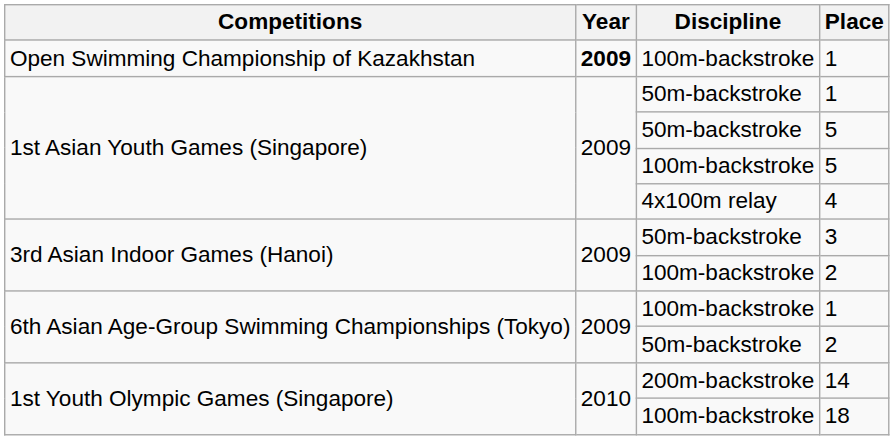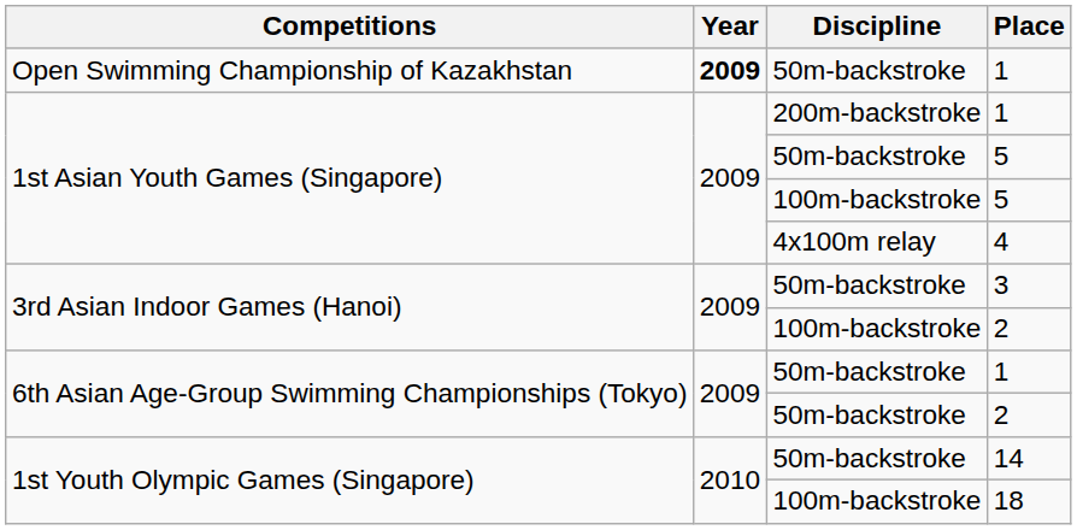 <table class="wikitable">
 <tr>
 <th>Competitions</th>
 <th>Year</th>
 <th>Discipline</th>
 <th>Place</th>
 </tr>
 <tr>
 <td>Open Swimming Championship of Kazakhstan</td>
 <td><strong>2009</strong></td>
-<td>100m-backstroke</td>
+<td>50m-backstroke</td>
 <td>1</td>
 </tr>
 <tr>
 <td rowspan="4">1st Asian Youth Games (Singapore)</td>
 <td rowspan="4">2009</td>
-<td>50m-backstroke</td>
+<td>200m-backstroke</td>
 <td>1</td>
 </tr>
 <tr>
 <td>50m-backstroke</td>
 <td>5</td>
 </tr>
 <tr>
 <td>100m-backstroke</td>
 <td>5</td>
 </tr>
 <tr>
 <td>4x100m relay</td>
 <td>4</td>
 </tr>
 <tr>
 <td rowspan="2">3rd Asian Indoor Games (Hanoi)</td>
 <td rowspan="2">2009</td>
 <td>50m-backstroke</td>
 <td>3</td>
 </tr>
 <tr>
 <td>100m-backstroke</td>
 <td>2</td>
 </tr>
 <tr>
 <td rowspan="2">6th Asian Age-Group Swimming Championships (Tokyo)</td>
 <td rowspan="2">2009</td>
-<td>100m-backstroke</td>
+<td>50m-backstroke</td>
 <td>1</td>
 </tr>
 <tr>
 <td>50m-backstroke</td>
 <td>2</td>
 </tr>
 <tr>
 <td rowspan="2">1st Youth Olympic Games (Singapore)</td>
 <td rowspan="2">2010</td>
-<td>200m-backstroke</td>
+<td>50m-backstroke</td>
 <td>14</td>
 </tr>
 <tr>
 <td>100m-backstroke</td>
 <td>18</td>
 </tr>
 </table>
